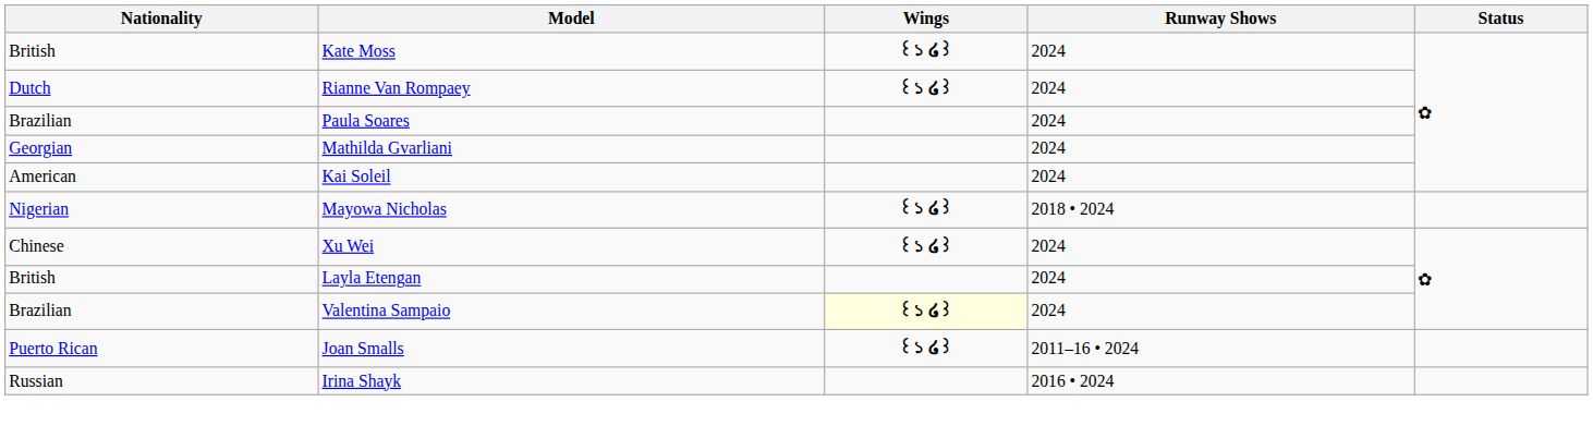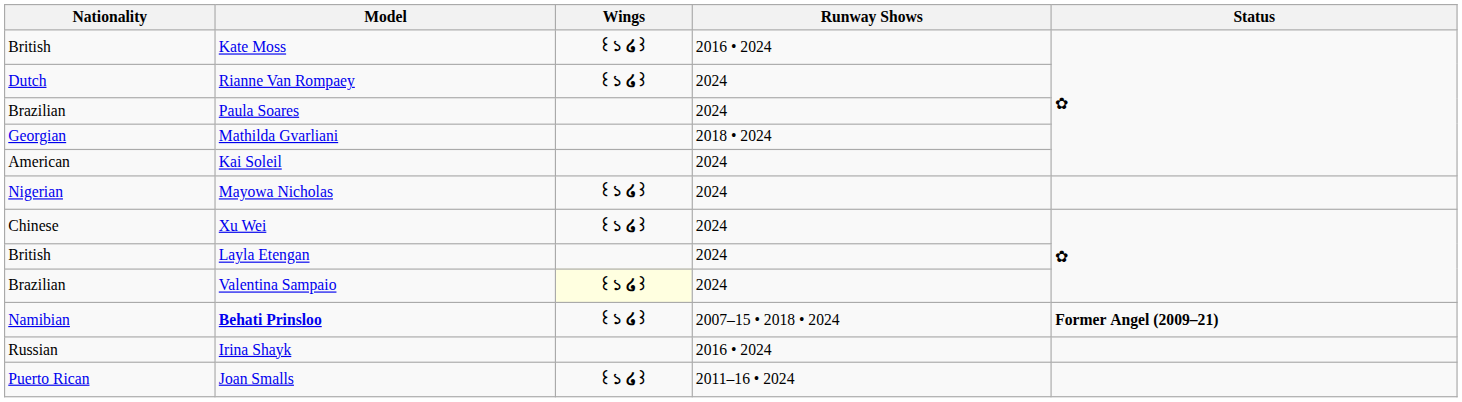 <table class="sortable wikitable"  style="font-size:85%; width:100%;">
 <tr>
 <th>Nationality</th>
 <th>Model</th>
 <th>Wings</th>
 <th>Runway Shows</th>
 <th>Status</th>
 </tr>
 <tr>
 <td> British</td>
 <td><a href='#'>Kate Moss</a></td>
 <td align="center"><strong>꒰১ ໒꒱</strong></td>
-<td>2024</td>
+<td>2016 • 2024</td>
 <td rowspan="5"><strong></strong> ✿</td>
 </tr>
 <tr>
 <td> <a href='#'>Dutch</a></td>
 <td><a href='#'>Rianne Van Rompaey</a></td>
 <td align="center"><strong>꒰১ ໒꒱</strong></td>
 <td>2024</td>
 </tr>
 <tr>
 <td> Brazilian</td>
 <td><a href='#'>Paula Soares</a></td>
 <td></td>
 <td>2024</td>
 </tr>
 <tr>
 <td> <a href='#'>Georgian</a></td>
 <td><a href='#'>Mathilda Gvarliani</a></td>
 <td></td>
-<td>2024</td>
+<td>2018 • 2024</td>
 </tr>
 <tr>
 <td> American</td>
 <td><a href='#'>Kai Soleil</a></td>
 <td></td>
 <td>2024</td>
 </tr>
 <tr>
 <td> <a href='#'>Nigerian</a></td>
 <td><a href='#'>Mayowa Nicholas</a></td>
 <td align="center"><strong>꒰১ ໒꒱</strong></td>
-<td>2018 • 2024</td>
+<td>2024</td>
 <td><strong></strong></td>
 </tr>
 <tr>
 <td> Chinese</td>
 <td><a href='#'>Xu Wei</a></td>
 <td align="center"><strong>꒰১ ໒꒱</strong></td>
 <td>2024</td>
 <td rowspan="3"><strong></strong> ✿</td>
 </tr>
 <tr>
 <td> British</td>
 <td><a href='#'>Layla Etengan</a></td>
 <td></td>
 <td>2024</td>
 </tr>
 <tr>
 <td> Brazilian</td>
 <td><a href='#'>Valentina Sampaio</a></td>
 <td align="center" style="background: lightyellow;"><strong>꒰১ ໒꒱</strong></td>
 <td>2024</td>
 </tr>
 <tr>
-<td> <a href='#'>Puerto Rican</a></td>
-<td><a href='#'>Joan Smalls</a></td>
+<td> <a href='#'>Namibian</a></td>
+<td><strong><a href='#'>Behati Prinsloo</a></strong></td>
 <td align="center"><strong>꒰১ ໒꒱</strong></td>
-<td>2011–16 • 2024</td>
-<td><strong></strong></td>
+<td>2007–15 • 2018 • 2024</td>
+<td><strong>Former</strong> <strong> Angel (2009–21)</strong></td>
 </tr>
 <tr>
 <td> Russian</td>
 <td><a href='#'>Irina Shayk</a></td>
 <td></td>
 <td>2016 • 2024</td>
 <td><strong></strong></td>
 </tr>
+<tr>
+<td> <a href='#'>Puerto Rican</a></td>
+<td><a href='#'>Joan Smalls</a></td>
+<td align="center"><strong>꒰১ ໒꒱</strong></td>
+<td>2011–16 • 2024</td>
+<td><strong></strong></td>
+</tr>
 </table>
